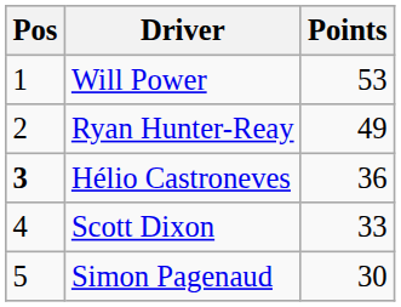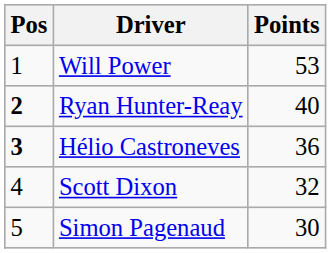 <table class="wikitable" style="font-size: 95%;">
 <tr>
 <th>Pos</th>
 <th>Driver</th>
 <th>Points</th>
 </tr>
 <tr>
 <td>1</td>
 <td> <a href='#'>Will Power</a></td>
 <td align="right">53</td>
 </tr>
 <tr>
-<td>2</td>
+<td><strong>2</strong></td>
 <td> <a href='#'>Ryan Hunter-Reay</a></td>
-<td align="right">49</td>
+<td align="right">40</td>
 </tr>
 <tr>
 <td><strong>3</strong></td>
 <td> <a href='#'>Hélio Castroneves</a></td>
 <td align="right">36</td>
 </tr>
 <tr>
 <td>4</td>
 <td> <a href='#'>Scott Dixon</a></td>
-<td align="right">33</td>
+<td align="right">32</td>
 </tr>
 <tr>
 <td>5</td>
 <td> <a href='#'>Simon Pagenaud</a></td>
 <td align="right">30</td>
 </tr>
 </table>
